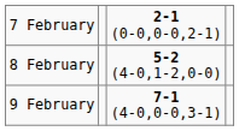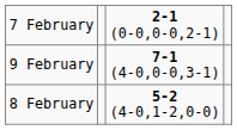 <table bgcolor="#f9f9f9" cellpadding="3" cellspacing="0" border="1" style="font-size: 95%; border: gray solid 1px; border-collapse: collapse; background: #f9f9f9;">
 <tr>
 <td>7 February</td>
 <td></td>
 <td align="center"><strong>2-1</strong><br>(0-0,0-0,2-1)</td>
 <td></td>
 </tr>
 <tr>
+<td>9 February</td>
+<td></td>
+<td align="center"><strong>7-1</strong><br>(4-0,0-0,3-1)</td>
+<td></td>
+</tr>
+<tr>
 <td>8 February</td>
 <td></td>
 <td align="center"><strong>5-2</strong><br>(4-0,1-2,0-0)</td>
 <td></td>
 </tr>
-<tr>
-<td>9 February</td>
-<td></td>
-<td align="center"><strong>7-1</strong><br>(4-0,0-0,3-1)</td>
-<td></td>
-</tr>
 </table>
